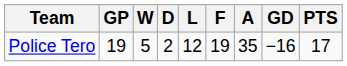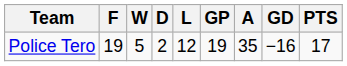 <table class="wikitable" style="text-align:center;">
 <tr>
 <th>Team</th>
-<th>GP</th>
+<th>F</th>
 <th>W</th>
 <th>D</th>
 <th>L</th>
-<th>F</th>
+<th>GP</th>
 <th>A</th>
 <th>GD</th>
 <th>PTS</th>
 </tr>
 <tr style="">
 <td><a href='#'>Police Tero</a></td>
 <td>19</td>
 <td>5</td>
 <td>2</td>
 <td>12</td>
 <td>19</td>
 <td>35</td>
 <td>−16</td>
 <td>17</td>
 </tr>
 </table>
